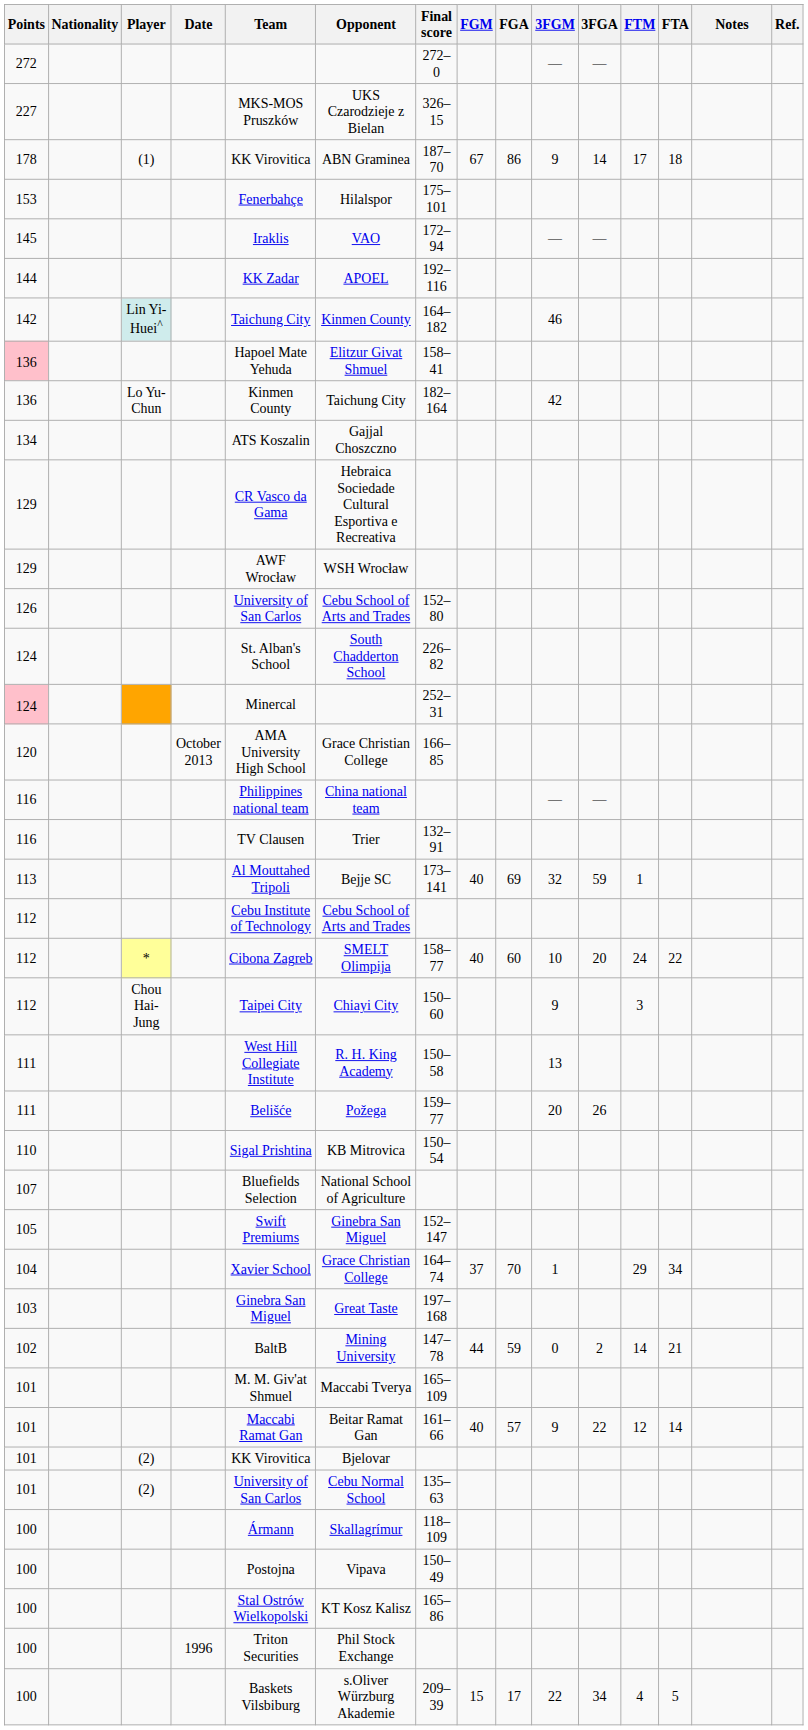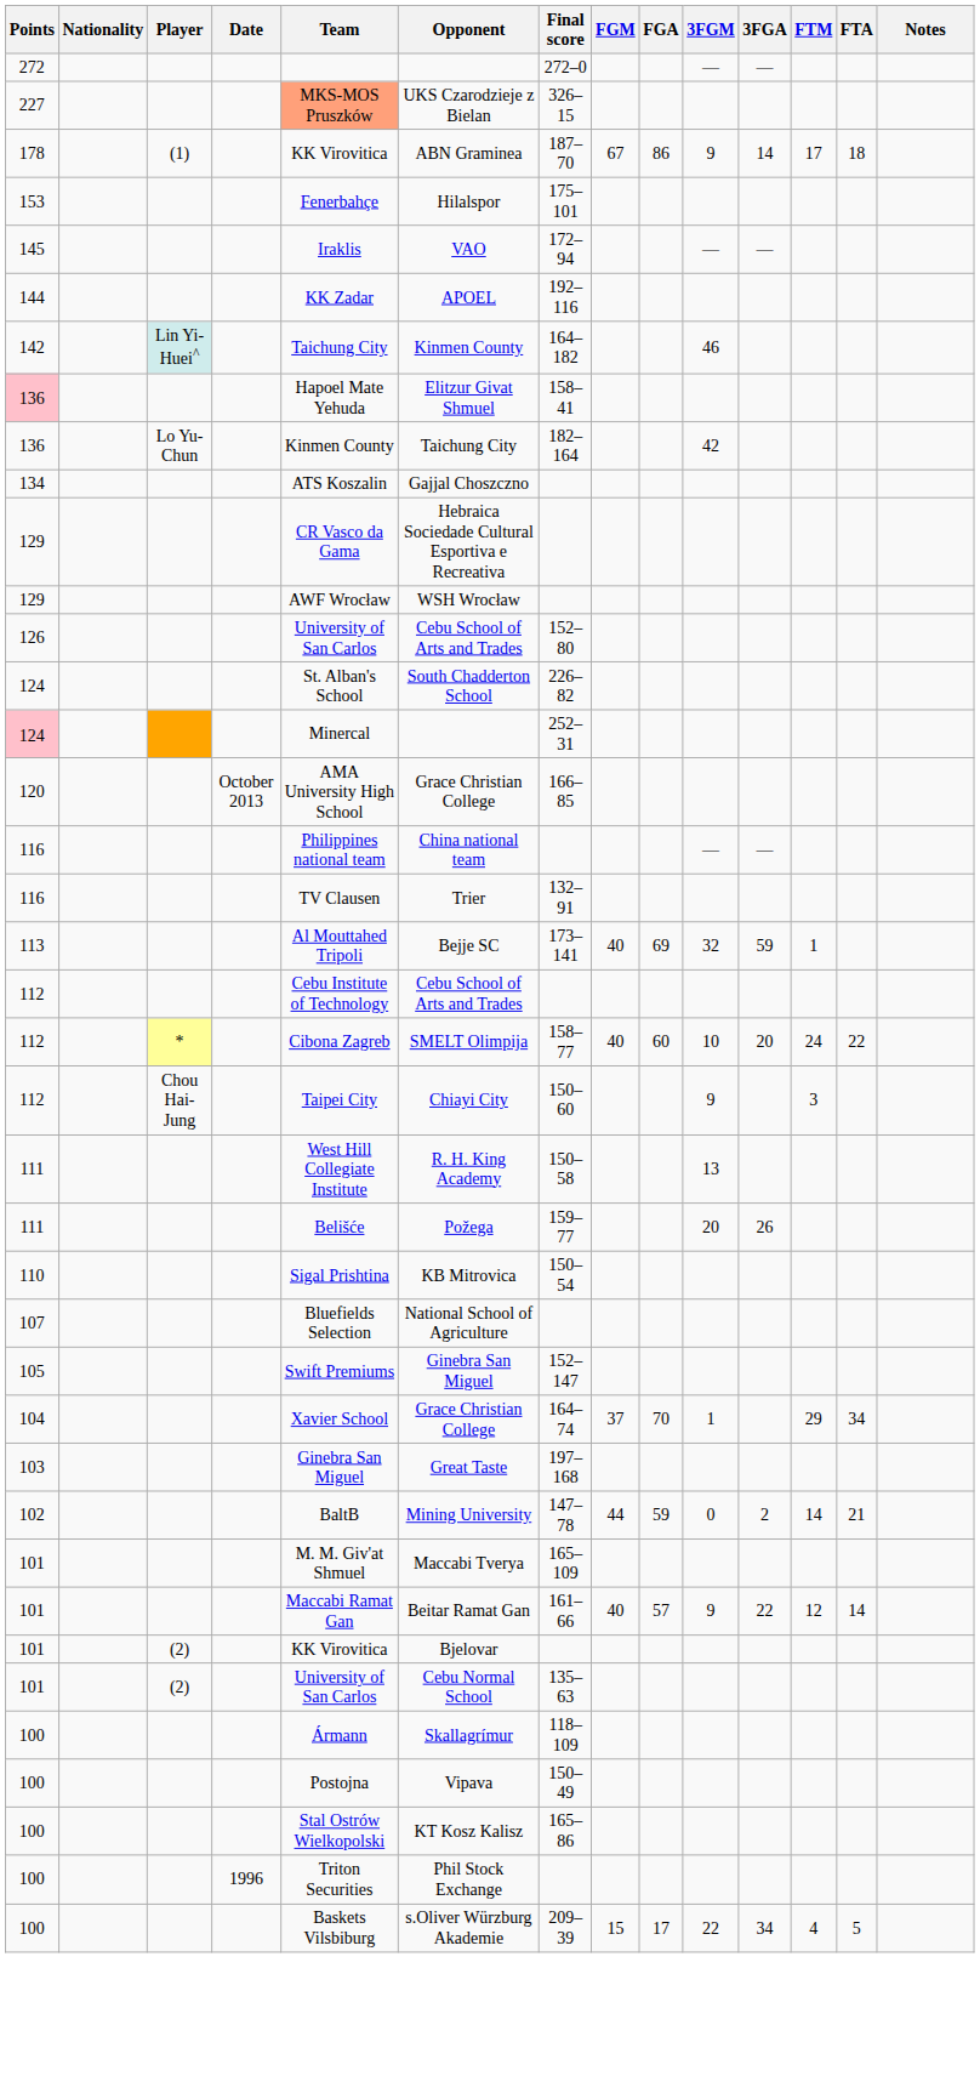 <table class="wikitable sortable" style="font-size:95%">
 <tr>
 <th>Points</th>
 <th>Nationality</th>
 <th>Player</th>
 <th>Date</th>
 <th>Team</th>
 <th>Opponent</th>
 <th>Final score</th>
 <th><a href='#'>FGM</a></th>
 <th>FGA</th>
 <th><a href='#'>3FGM</a></th>
 <th>3FGA</th>
 <th><a href='#'>FTM</a></th>
 <th>FTA</th>
 <th width=10% class="unsortable">Notes</th>
-<th class="unsortable">Ref.</th>
 </tr>
 <tr align="center">
 <td>272</td>
 <td align="left"></td>
 <td></td>
 <td></td>
 <td></td>
 <td></td>
 <td>272–0</td>
 <td></td>
 <td></td>
 <td>—</td>
 <td>—</td>
 <td></td>
 <td></td>
 <td></td>
-<td><br><br></td>
 </tr>
 <tr align="center">
 <td>227</td>
 <td align="left"></td>
 <td></td>
 <td></td>
-<td>MKS-MOS Pruszków</td>
+<td style="background: lightsalmon;">MKS-MOS Pruszków</td>
 <td>UKS Czarodzieje z Bielan</td>
 <td>326–15</td>
-<td></td>
 <td></td>
 <td></td>
 <td></td>
 <td></td>
 <td></td>
 <td></td>
 <td></td>
 </tr>
 <tr align="center">
 <td>178</td>
 <td align="left"></td>
 <td> (1)</td>
 <td></td>
 <td>KK Virovitica</td>
 <td>ABN Graminea</td>
 <td>187–70</td>
 <td>67</td>
 <td>86</td>
 <td>9</td>
 <td>14</td>
 <td>17</td>
 <td>18</td>
 <td></td>
-<td></td>
 </tr>
 <tr align="center">
 <td>153</td>
 <td align="left"></td>
 <td></td>
 <td></td>
 <td><a href='#'>Fenerbahçe</a></td>
 <td>Hilalspor</td>
 <td>175–101</td>
 <td></td>
 <td></td>
 <td></td>
 <td></td>
 <td></td>
 <td></td>
 <td></td>
-<td><br></td>
 </tr>
 <tr align="center">
 <td>145</td>
 <td align="left"></td>
 <td></td>
 <td></td>
 <td><a href='#'>Iraklis</a></td>
 <td><a href='#'>VAO</a></td>
 <td>172–94</td>
 <td></td>
 <td></td>
 <td>—</td>
 <td>—</td>
 <td></td>
 <td></td>
 <td></td>
-<td></td>
 </tr>
 <tr align="center">
 <td>144</td>
 <td align="left"></td>
 <td></td>
 <td></td>
 <td><a href='#'>KK Zadar</a></td>
 <td><a href='#'>APOEL</a></td>
 <td>192–116</td>
-<td></td>
 <td></td>
 <td></td>
 <td></td>
 <td></td>
 <td></td>
 <td></td>
 <td></td>
 </tr>
 <tr align="center">
 <td>142</td>
 <td align="left"></td>
 <td style="background-color:#CFECEC">Lin Yi-Huei<sup>^</sup></td>
 <td></td>
 <td><a href='#'>Taichung City</a></td>
 <td><a href='#'>Kinmen County</a></td>
 <td>164–182</td>
 <td></td>
 <td></td>
 <td>46</td>
 <td></td>
 <td></td>
 <td></td>
 <td></td>
-<td></td>
 </tr>
 <tr align="center">
 <td style="background-color:#FFC0CB">136<sup></sup></td>
 <td align="left"></td>
 <td></td>
 <td></td>
 <td>Hapoel Mate Yehuda</td>
 <td><a href='#'>Elitzur Givat Shmuel</a></td>
 <td>158–41</td>
-<td></td>
 <td></td>
 <td></td>
 <td></td>
 <td></td>
 <td></td>
 <td></td>
 <td></td>
 </tr>
 <tr align="center">
 <td>136</td>
 <td align="left"></td>
 <td>Lo Yu-Chun</td>
 <td></td>
 <td>Kinmen County</td>
 <td>Taichung City</td>
 <td>182–164</td>
 <td></td>
 <td></td>
 <td>42</td>
 <td></td>
 <td></td>
 <td></td>
 <td></td>
-<td></td>
 </tr>
 <tr align="center">
 <td>134</td>
 <td align="left"></td>
 <td> </td>
 <td></td>
 <td>ATS Koszalin</td>
 <td>Gajjal Choszczno</td>
-<td></td>
 <td></td>
 <td></td>
 <td></td>
 <td></td>
 <td></td>
 <td></td>
 <td></td>
 <td></td>
 </tr>
 <tr align="center">
 <td>129</td>
 <td align="left"></td>
 <td></td>
 <td></td>
 <td><a href='#'>CR Vasco da Gama</a></td>
 <td>Hebraica Sociedade Cultural Esportiva e Recreativa</td>
 <td></td>
 <td></td>
 <td></td>
 <td></td>
 <td></td>
 <td></td>
 <td></td>
 <td></td>
-<td></td>
 </tr>
 <tr align="center">
 <td>129</td>
 <td align="left"></td>
 <td></td>
 <td></td>
 <td>AWF Wrocław</td>
 <td>WSH Wrocław</td>
-<td></td>
 <td></td>
 <td></td>
 <td></td>
 <td></td>
 <td></td>
 <td></td>
 <td></td>
 <td></td>
 </tr>
 <tr align="center">
 <td>126</td>
 <td align="left"></td>
 <td></td>
 <td></td>
 <td><a href='#'>University of San Carlos</a></td>
 <td><a href='#'>Cebu School of Arts and Trades</a></td>
 <td>152–80</td>
 <td></td>
 <td></td>
 <td></td>
 <td></td>
 <td></td>
 <td></td>
 <td></td>
-<td></td>
 </tr>
 <tr align="center">
 <td>124</td>
 <td align="left"></td>
 <td></td>
 <td></td>
 <td>St. Alban's School</td>
 <td><a href='#'>South Chadderton School</a></td>
 <td>226–82</td>
-<td></td>
 <td></td>
 <td></td>
 <td></td>
 <td></td>
 <td></td>
 <td></td>
 <td></td>
 </tr>
 <tr align="center">
 <td style="background-color:#FFC0CB">124<sup></sup></td>
 <td align="left"></td>
 <td style="background-color:#FFA500"></td>
 <td></td>
 <td>Minercal</td>
 <td></td>
 <td>252–31</td>
 <td></td>
 <td></td>
 <td></td>
 <td></td>
 <td></td>
 <td></td>
 <td></td>
-<td><br></td>
 </tr>
 <tr align="center">
 <td>120</td>
 <td align="left"></td>
 <td></td>
 <td> October 2013</td>
 <td>AMA University High School</td>
 <td>Grace Christian College</td>
 <td>166–85</td>
-<td></td>
 <td></td>
 <td></td>
 <td></td>
 <td></td>
 <td></td>
 <td></td>
 <td></td>
 </tr>
 <tr align="center">
 <td>116</td>
 <td align="left"></td>
 <td></td>
 <td></td>
 <td><a href='#'>Philippines national team</a></td>
 <td><a href='#'>China national team</a></td>
 <td></td>
 <td></td>
 <td></td>
 <td>—</td>
 <td>—</td>
 <td></td>
 <td></td>
 <td></td>
-<td></td>
 </tr>
 <tr align="center">
 <td>116</td>
 <td align="left"></td>
 <td></td>
 <td></td>
 <td>TV Clausen</td>
 <td>Trier</td>
 <td>132–91</td>
 <td></td>
 <td></td>
 <td></td>
 <td></td>
 <td></td>
 <td></td>
 <td></td>
-<td><br></td>
 </tr>
 <tr align="center">
 <td>113</td>
 <td align="left"></td>
 <td></td>
 <td></td>
 <td><a href='#'>Al Mouttahed Tripoli</a></td>
 <td>Bejje SC</td>
 <td>173–141</td>
 <td>40</td>
 <td>69</td>
 <td>32</td>
 <td>59</td>
 <td>1</td>
 <td></td>
 <td></td>
-<td></td>
 </tr>
 <tr align="center">
 <td>112</td>
 <td align="left"></td>
 <td></td>
 <td></td>
 <td><a href='#'>Cebu Institute of Technology</a></td>
 <td><a href='#'>Cebu School of Arts and Trades</a></td>
-<td></td>
 <td></td>
 <td></td>
 <td></td>
 <td></td>
 <td></td>
 <td></td>
 <td></td>
 <td></td>
 </tr>
 <tr align="center">
 <td>112</td>
 <td align="left"></td>
 <td style="background-color:#FFFF99;">*</td>
 <td></td>
 <td><a href='#'>Cibona Zagreb</a></td>
 <td><a href='#'>SMELT Olimpija</a></td>
 <td>158–77</td>
 <td>40</td>
 <td>60</td>
 <td>10</td>
 <td>20</td>
 <td>24</td>
 <td>22</td>
 <td></td>
-<td><br></td>
 </tr>
 <tr align="center">
 <td>112</td>
 <td align="left"></td>
 <td>Chou Hai-Jung</td>
 <td></td>
 <td><a href='#'>Taipei City</a></td>
 <td><a href='#'>Chiayi City</a></td>
 <td>150–60</td>
 <td></td>
 <td></td>
 <td>9</td>
 <td></td>
 <td>3</td>
 <td></td>
 <td></td>
-<td></td>
 </tr>
 <tr align="center">
 <td>111</td>
 <td align="left"></td>
 <td></td>
 <td></td>
 <td><a href='#'>West Hill Collegiate Institute</a></td>
 <td><a href='#'>R. H. King Academy</a></td>
 <td>150–58</td>
 <td></td>
 <td></td>
 <td>13</td>
-<td></td>
 <td></td>
 <td></td>
 <td></td>
 <td></td>
 </tr>
 <tr align="center">
 <td>111</td>
 <td align="left"></td>
 <td></td>
 <td></td>
 <td><a href='#'>Belišće</a></td>
 <td><a href='#'>Požega</a></td>
 <td>159–77</td>
 <td></td>
 <td></td>
 <td>20</td>
 <td>26</td>
 <td></td>
 <td></td>
 <td></td>
-<td></td>
 </tr>
 <tr align="center">
 <td>110</td>
 <td align="left"></td>
 <td></td>
 <td></td>
 <td><a href='#'>Sigal Prishtina</a></td>
 <td>KB Mitrovica</td>
 <td>150–54</td>
 <td></td>
 <td></td>
 <td></td>
 <td></td>
 <td></td>
 <td></td>
 <td></td>
-<td></td>
 </tr>
 <tr align="center">
 <td>107</td>
 <td align="left"></td>
 <td></td>
 <td></td>
 <td>Bluefields Selection</td>
 <td>National School of Agriculture</td>
-<td></td>
 <td></td>
 <td></td>
 <td></td>
 <td></td>
 <td></td>
 <td></td>
 <td></td>
 <td></td>
 </tr>
 <tr align="center">
 <td>105</td>
 <td align="left"></td>
 <td></td>
 <td></td>
 <td><a href='#'>Swift Premiums</a></td>
 <td><a href='#'>Ginebra San Miguel</a></td>
 <td>152–147</td>
 <td></td>
 <td></td>
 <td></td>
 <td></td>
 <td></td>
 <td></td>
 <td></td>
-<td></td>
 </tr>
 <tr align="center">
 <td>104</td>
 <td align="left"></td>
 <td></td>
 <td></td>
 <td><a href='#'>Xavier School</a></td>
 <td><a href='#'>Grace Christian College</a></td>
 <td>164–74</td>
 <td>37</td>
 <td>70</td>
 <td>1</td>
 <td></td>
 <td>29</td>
 <td>34</td>
 <td></td>
-<td></td>
 </tr>
 <tr align="center">
 <td>103</td>
 <td align="left"></td>
 <td></td>
 <td></td>
 <td><a href='#'>Ginebra San Miguel</a></td>
 <td><a href='#'>Great Taste</a></td>
 <td>197–168</td>
-<td></td>
 <td></td>
 <td></td>
 <td></td>
 <td></td>
 <td></td>
 <td></td>
 <td></td>
 </tr>
 <tr align="center">
 <td>102</td>
 <td align="left"></td>
 <td></td>
 <td></td>
 <td>BaltB</td>
 <td><a href='#'>Mining University</a></td>
 <td>147–78</td>
 <td>44</td>
 <td>59</td>
 <td>0</td>
 <td>2</td>
 <td>14</td>
 <td>21</td>
 <td></td>
-<td></td>
 </tr>
 <tr align="center">
 <td>101</td>
 <td align="left"></td>
 <td></td>
 <td></td>
 <td>M. M. Giv'at Shmuel</td>
 <td>Maccabi Tverya</td>
 <td>165–109</td>
 <td></td>
 <td></td>
 <td></td>
 <td></td>
 <td></td>
 <td></td>
 <td></td>
-<td><br></td>
 </tr>
 <tr align="center">
 <td>101</td>
 <td align="left"></td>
 <td></td>
 <td></td>
 <td><a href='#'>Maccabi Ramat Gan</a></td>
 <td>Beitar Ramat Gan</td>
 <td>161–66</td>
 <td>40</td>
 <td>57</td>
 <td>9</td>
 <td>22</td>
 <td>12</td>
 <td>14</td>
 <td></td>
-<td><br></td>
 </tr>
 <tr align="center">
 <td>101</td>
 <td align="left"></td>
 <td> (2)</td>
 <td></td>
 <td>KK Virovitica</td>
 <td>Bjelovar</td>
-<td></td>
 <td></td>
 <td></td>
 <td></td>
 <td></td>
 <td></td>
 <td></td>
 <td></td>
 <td></td>
 </tr>
 <tr align="center">
 <td>101</td>
 <td align="left"></td>
 <td> (2)</td>
 <td></td>
 <td><a href='#'>University of San Carlos</a></td>
 <td><a href='#'>Cebu Normal School</a></td>
 <td>135–63</td>
 <td></td>
 <td></td>
 <td></td>
 <td></td>
 <td></td>
 <td></td>
 <td></td>
-<td></td>
 </tr>
 <tr align="center">
 <td>100</td>
 <td align="left"></td>
 <td></td>
 <td></td>
 <td><a href='#'>Ármann</a></td>
 <td><a href='#'>Skallagrímur</a></td>
 <td>118–109</td>
-<td></td>
 <td></td>
 <td></td>
 <td></td>
 <td></td>
 <td></td>
 <td></td>
 <td></td>
 </tr>
 <tr align="center">
 <td>100</td>
 <td align="left"></td>
 <td></td>
 <td></td>
 <td>Postojna</td>
 <td>Vipava</td>
 <td>150–49</td>
 <td></td>
 <td></td>
 <td></td>
 <td></td>
 <td></td>
 <td></td>
 <td></td>
-<td></td>
 </tr>
 <tr align="center">
 <td>100</td>
 <td align="left"></td>
 <td></td>
 <td></td>
 <td><a href='#'>Stal Ostrów Wielkopolski</a></td>
 <td>KT Kosz Kalisz</td>
 <td>165–86</td>
 <td></td>
 <td></td>
 <td></td>
 <td></td>
 <td></td>
 <td></td>
 <td></td>
-<td></td>
 </tr>
 <tr align="center">
 <td>100</td>
 <td align="left"></td>
 <td></td>
 <td>1996</td>
 <td>Triton Securities</td>
 <td>Phil Stock Exchange</td>
-<td></td>
 <td></td>
 <td></td>
 <td></td>
 <td></td>
 <td></td>
 <td></td>
 <td></td>
 <td></td>
 </tr>
 <tr align="center">
 <td>100</td>
 <td align="left"></td>
 <td></td>
 <td></td>
 <td>Baskets Vilsbiburg</td>
 <td>s.Oliver Würzburg Akademie</td>
 <td>209–39</td>
 <td>15</td>
 <td>17</td>
 <td>22</td>
 <td>34</td>
 <td>4</td>
 <td>5</td>
 <td></td>
-<td></td>
 </tr>
 </table>
